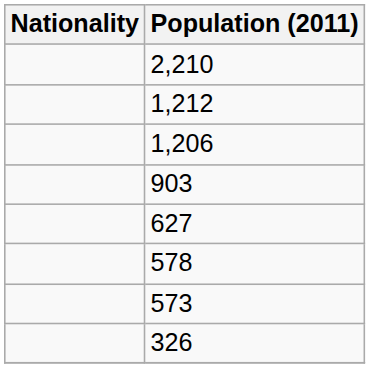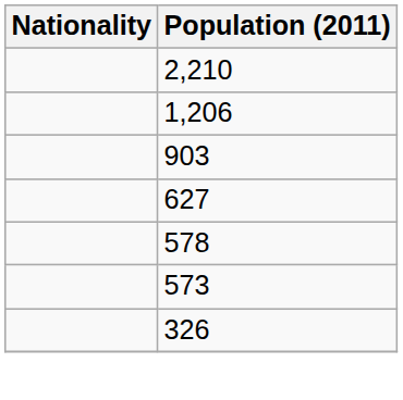 <table class="wikitable floatright">
 <tr>
 <th>Nationality</th>
 <th>Population (2011)</th>
 </tr>
 <tr>
 <td></td>
 <td>2,210</td>
-</tr>
-<tr>
-<td></td>
-<td>1,212</td>
 </tr>
 <tr>
 <td></td>
 <td>1,206</td>
 </tr>
 <tr>
 <td></td>
 <td>903</td>
 </tr>
 <tr>
 <td></td>
 <td>627</td>
 </tr>
 <tr>
 <td></td>
 <td>578</td>
 </tr>
 <tr>
 <td></td>
 <td>573</td>
 </tr>
 <tr>
 <td></td>
 <td>326</td>
 </tr>
 <tr>
 </tr>
 </table>
